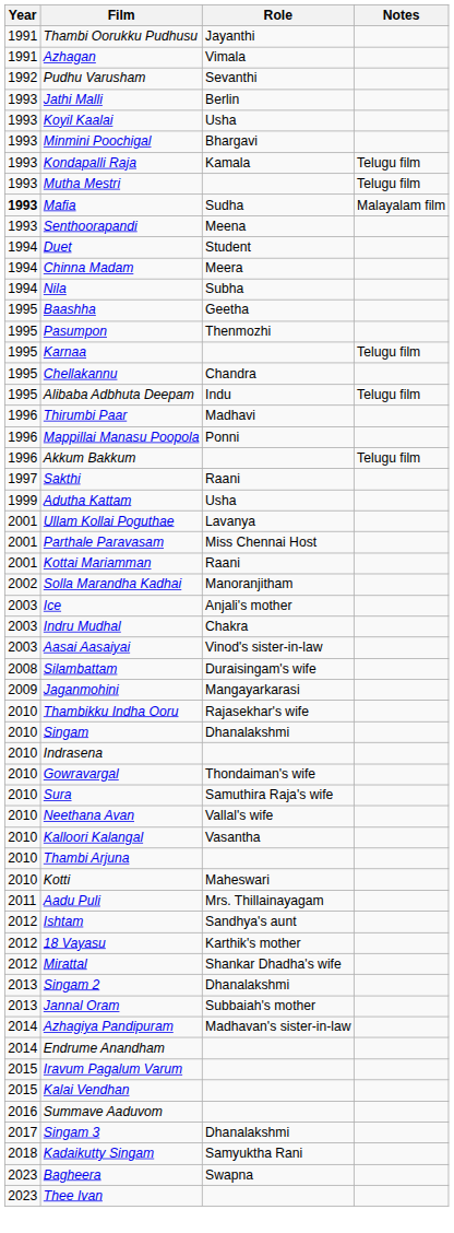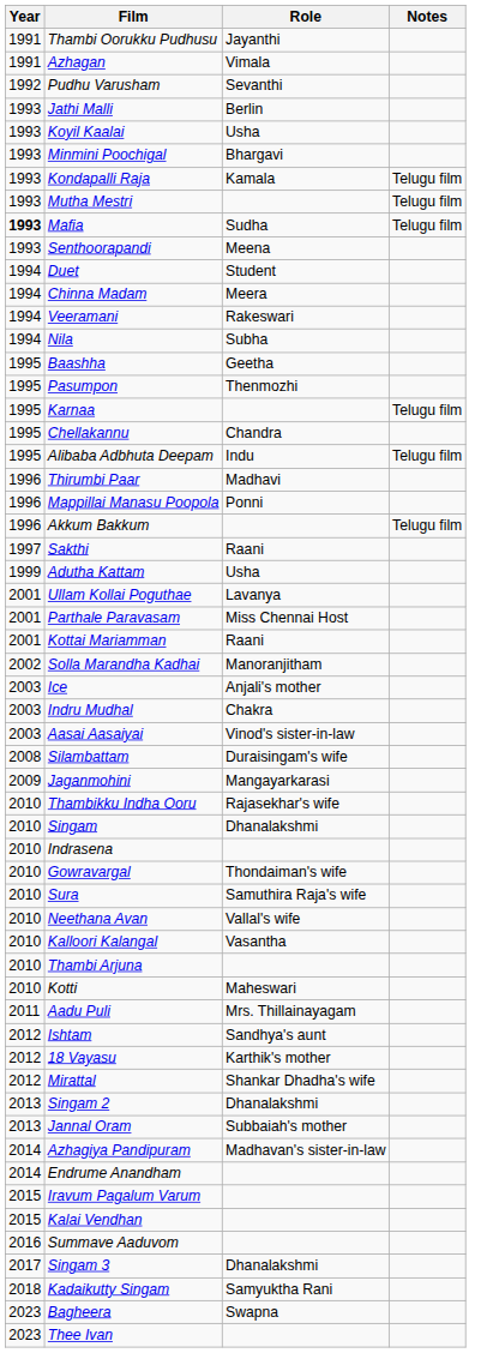 <table class="wikitable sortable">
 <tr>
 <th>Year</th>
 <th>Film</th>
 <th>Role</th>
 <th class=unsortable>Notes</th>
 </tr>
 <tr>
 <td>1991</td>
 <td><em>Thambi Oorukku Pudhusu</em></td>
 <td>Jayanthi</td>
 <td></td>
 </tr>
 <tr>
 <td>1991</td>
 <td><em><a href='#'>Azhagan</a></em></td>
 <td>Vimala</td>
 <td></td>
 </tr>
 <tr>
 <td>1992</td>
 <td><em>Pudhu Varusham</em></td>
 <td>Sevanthi</td>
 <td></td>
 </tr>
 <tr>
 <td>1993</td>
 <td><em><a href='#'>Jathi Malli</a></em></td>
 <td>Berlin</td>
 <td></td>
 </tr>
 <tr>
 <td>1993</td>
 <td><em><a href='#'>Koyil Kaalai</a></em></td>
 <td>Usha</td>
 <td></td>
 </tr>
 <tr>
 <td>1993</td>
 <td><em><a href='#'>Minmini Poochigal</a></em></td>
 <td>Bhargavi</td>
 <td></td>
 </tr>
 <tr>
 <td>1993</td>
 <td><em><a href='#'>Kondapalli Raja</a></em></td>
 <td>Kamala</td>
 <td>Telugu film</td>
 </tr>
 <tr>
 <td>1993</td>
 <td><em><a href='#'>Mutha Mestri</a></em></td>
 <td></td>
 <td>Telugu film</td>
 </tr>
 <tr>
 <td><strong>1993</strong></td>
 <td><em><a href='#'>Mafia</a></em></td>
 <td>Sudha</td>
-<td>Malayalam film</td>
+<td>Telugu film</td>
 </tr>
 <tr>
 <td>1993</td>
 <td><em><a href='#'>Senthoorapandi</a></em></td>
 <td>Meena</td>
 <td></td>
 </tr>
 <tr>
 <td>1994</td>
 <td><em><a href='#'>Duet</a></em></td>
 <td>Student</td>
 <td></td>
 </tr>
 <tr>
 <td>1994</td>
 <td><em><a href='#'>Chinna Madam</a></em></td>
 <td>Meera</td>
+<td></td>
+</tr>
+<tr>
+<td>1994</td>
+<td><em><a href='#'>Veeramani</a></em></td>
+<td>Rakeswari</td>
 <td></td>
 </tr>
 <tr>
 <td>1994</td>
 <td><em><a href='#'>Nila</a></em></td>
 <td>Subha</td>
 <td></td>
 </tr>
 <tr>
 <td>1995</td>
 <td><em><a href='#'>Baashha</a></em></td>
 <td>Geetha</td>
 <td></td>
 </tr>
 <tr>
 <td>1995</td>
 <td><em><a href='#'>Pasumpon</a></em></td>
 <td>Thenmozhi</td>
 <td></td>
 </tr>
 <tr>
 <td>1995</td>
 <td><em><a href='#'>Karnaa</a></em></td>
 <td></td>
 <td>Telugu film</td>
 </tr>
 <tr>
 <td>1995</td>
 <td><em><a href='#'>Chellakannu</a></em></td>
 <td>Chandra</td>
 <td></td>
 </tr>
 <tr>
 <td>1995</td>
 <td><em>Alibaba Adbhuta Deepam</em></td>
 <td>Indu</td>
 <td>Telugu film</td>
 </tr>
 <tr>
 <td>1996</td>
 <td><em><a href='#'>Thirumbi Paar</a></em></td>
 <td>Madhavi</td>
 <td></td>
 </tr>
 <tr>
 <td>1996</td>
 <td><em><a href='#'>Mappillai Manasu Poopola</a></em></td>
 <td>Ponni</td>
 <td></td>
 </tr>
 <tr>
 <td>1996</td>
 <td><em>Akkum Bakkum</em></td>
 <td></td>
 <td>Telugu film</td>
 </tr>
 <tr>
 <td>1997</td>
 <td><em><a href='#'>Sakthi</a></em></td>
 <td>Raani</td>
 <td></td>
 </tr>
 <tr>
 <td>1999</td>
 <td><em><a href='#'>Adutha Kattam</a></em></td>
 <td>Usha</td>
 <td></td>
 </tr>
 <tr>
 <td>2001</td>
 <td><em><a href='#'>Ullam Kollai Poguthae</a></em></td>
 <td>Lavanya</td>
 <td></td>
 </tr>
 <tr>
 <td>2001</td>
 <td><em><a href='#'>Parthale Paravasam</a></em></td>
 <td>Miss Chennai Host</td>
 <td></td>
 </tr>
 <tr>
 <td>2001</td>
 <td><em><a href='#'>Kottai Mariamman</a></em></td>
 <td>Raani</td>
 <td></td>
 </tr>
 <tr>
 <td>2002</td>
 <td><em><a href='#'>Solla Marandha Kadhai</a></em></td>
 <td>Manoranjitham</td>
 <td></td>
 </tr>
 <tr>
 <td>2003</td>
 <td><em><a href='#'>Ice</a></em></td>
 <td>Anjali's mother</td>
 <td></td>
 </tr>
 <tr>
 <td>2003</td>
 <td><em><a href='#'>Indru Mudhal</a></em></td>
 <td>Chakra</td>
 <td></td>
 </tr>
 <tr>
 <td>2003</td>
 <td><em><a href='#'>Aasai Aasaiyai</a></em></td>
 <td>Vinod's sister-in-law</td>
 <td></td>
 </tr>
 <tr>
 <td>2008</td>
 <td><em><a href='#'>Silambattam</a></em></td>
 <td>Duraisingam's wife</td>
 <td></td>
 </tr>
 <tr>
 <td>2009</td>
 <td><em><a href='#'>Jaganmohini</a></em></td>
 <td>Mangayarkarasi</td>
 <td></td>
 </tr>
 <tr>
 <td>2010</td>
 <td><em><a href='#'>Thambikku Indha Ooru</a></em></td>
 <td>Rajasekhar's wife</td>
 <td></td>
 </tr>
 <tr>
 <td>2010</td>
 <td><em><a href='#'>Singam</a></em></td>
 <td>Dhanalakshmi</td>
 <td></td>
 </tr>
 <tr>
 <td>2010</td>
 <td><em>Indrasena</em></td>
 <td></td>
 <td></td>
 </tr>
 <tr>
 <td>2010</td>
 <td><em><a href='#'>Gowravargal</a></em></td>
 <td>Thondaiman's wife</td>
 <td></td>
 </tr>
 <tr>
 <td>2010</td>
 <td><em><a href='#'>Sura</a></em></td>
 <td>Samuthira Raja's wife</td>
 <td></td>
 </tr>
 <tr>
 <td>2010</td>
 <td><em><a href='#'>Neethana Avan</a></em></td>
 <td>Vallal's wife</td>
 <td></td>
 </tr>
 <tr>
 <td>2010</td>
 <td><em><a href='#'>Kalloori Kalangal</a></em></td>
 <td>Vasantha</td>
 <td></td>
 </tr>
 <tr>
 <td>2010</td>
 <td><em><a href='#'>Thambi Arjuna</a></em></td>
 <td></td>
 <td></td>
 </tr>
 <tr>
 <td>2010</td>
 <td><em>Kotti</em></td>
 <td>Maheswari</td>
 <td></td>
 </tr>
 <tr>
 <td>2011</td>
 <td><em><a href='#'>Aadu Puli</a></em></td>
 <td>Mrs. Thillainayagam</td>
 <td></td>
 </tr>
 <tr>
 <td>2012</td>
 <td><em><a href='#'>Ishtam</a></em></td>
 <td>Sandhya's aunt</td>
 <td></td>
 </tr>
 <tr>
 <td>2012</td>
 <td><em><a href='#'>18 Vayasu</a></em></td>
 <td>Karthik's mother</td>
 <td></td>
 </tr>
 <tr>
 <td>2012</td>
 <td><em><a href='#'>Mirattal</a></em></td>
 <td>Shankar Dhadha's wife</td>
 <td></td>
 </tr>
 <tr>
 <td>2013</td>
 <td><em><a href='#'>Singam 2</a></em></td>
 <td>Dhanalakshmi</td>
 <td></td>
 </tr>
 <tr>
 <td>2013</td>
 <td><em><a href='#'>Jannal Oram</a></em></td>
 <td>Subbaiah's mother</td>
 <td></td>
 </tr>
 <tr>
 <td>2014</td>
 <td><em><a href='#'>Azhagiya Pandipuram</a></em></td>
 <td>Madhavan's sister-in-law</td>
 <td></td>
 </tr>
 <tr>
 <td>2014</td>
 <td><em>	Endrume Anandham</em></td>
 <td></td>
 <td></td>
 </tr>
 <tr>
 <td>2015</td>
 <td><em><a href='#'>Iravum Pagalum Varum</a></em></td>
 <td></td>
 <td></td>
 </tr>
 <tr>
 <td>2015</td>
 <td><em><a href='#'>Kalai Vendhan</a></em></td>
 <td></td>
 <td></td>
 </tr>
 <tr>
 <td>2016</td>
 <td><em>Summave Aaduvom</em></td>
 <td></td>
 <td></td>
 </tr>
 <tr>
 <td>2017</td>
 <td><em><a href='#'>Singam 3</a></em></td>
 <td>Dhanalakshmi</td>
 <td></td>
 </tr>
 <tr>
 <td>2018</td>
 <td><em><a href='#'>Kadaikutty Singam</a></em></td>
 <td>Samyuktha Rani</td>
 <td></td>
 </tr>
 <tr>
 <td>2023</td>
 <td><em><a href='#'>Bagheera</a></em></td>
 <td>Swapna</td>
 <td></td>
 </tr>
 <tr>
 <td>2023</td>
 <td><em><a href='#'>Thee Ivan</a></em></td>
 <td></td>
 <td></td>
 </tr>
 </table>
